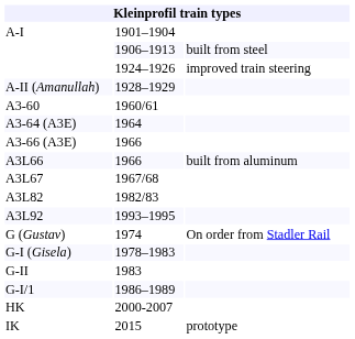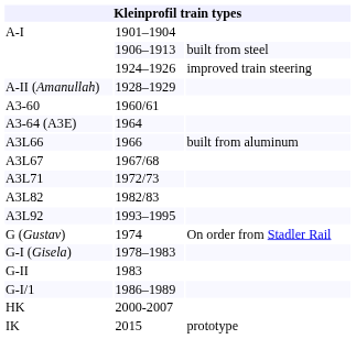 <table style="float: right; margin-left: 0.6em; width: 33%">
 <tr>
 <th colspan="3" style="background-color: #F0F0FF">Kleinprofil train types</th>
 </tr>
 <tr style="background-color: #FFFFFF">
 <td rowspan="3" style="vertical-align: top">A-I</td>
 <td style="vertical-align: top">1901–1904</td>
 <td></td>
 </tr>
 <tr style="background-color: #F8F8FF">
 <td style="vertical-align: top">1906–1913</td>
 <td style="vertical-align: top">built from steel</td>
 </tr>
 <tr style="background-color: #FFFFFF">
 <td style="vertical-align: top">1924–1926</td>
 <td style="vertical-align: top">improved train steering</td>
 </tr>
 <tr style="background-color: #F8F8FF">
 <td style="vertical-align: top">A-II (<em>Amanullah</em>)</td>
 <td style="vertical-align: top">1928–1929</td>
 <td style="vertical-align: top"></td>
 </tr>
 <tr style="background-color: #FFFFFF">
 <td style="vertical-align: top">A3-60</td>
 <td style="vertical-align: top">1960/61</td>
 <td style="vertical-align: top"></td>
 </tr>
 <tr style="background-color: #F8F8FF">
 <td style="vertical-align: top">A3-64 (A3E)</td>
 <td style="vertical-align: top">1964</td>
 <td style="vertical-align: top"></td>
 </tr>
-<tr style="background-color: #FFFFFF">
-<td style="vertical-align: top">A3-66 (A3E)</td>
-<td style="vertical-align: top">1966</td>
-<td style="vertical-align: top"></td>
-</tr>
 <tr style="background-color: #F8F8FF">
 <td style="vertical-align: top">A3L66</td>
 <td style="vertical-align: top">1966</td>
 <td style="vertical-align: top">built from aluminum</td>
 </tr>
 <tr style="background-color: #FFFFFF">
 <td style="vertical-align: top">A3L67</td>
 <td style="vertical-align: top">1967/68</td>
+<td style="vertical-align: top"></td>
+</tr>
+<tr style="background-color: #F8F8FF">
+<td style="vertical-align: top">A3L71</td>
+<td style="vertical-align: top">1972/73</td>
 <td style="vertical-align: top"></td>
 </tr>
 <tr style="background-color: #FFFFFF">
 <td style="vertical-align: top">A3L82</td>
 <td style="vertical-align: top">1982/83</td>
 <td style="vertical-align: top"></td>
 </tr>
 <tr style="background-color: #F8F8FF">
 <td style="vertical-align: top">A3L92</td>
 <td style="vertical-align: top">1993–1995</td>
 <td style="vertical-align: top"></td>
 </tr>
 <tr style="background-color: #FFFFFF">
 <td style="vertical-align: top">G (<em>Gustav</em>)</td>
 <td style="vertical-align: top">1974</td>
 <td style="vertical-align: top">On order from <a href='#'>Stadler Rail</a></td>
 </tr>
 <tr style="background-color: #F8F8FF">
 <td style="vertical-align: top">G-I (<em>Gisela</em>)</td>
 <td style="vertical-align: top">1978–1983</td>
 <td style="vertical-align: top"></td>
 </tr>
 <tr style="background-color: #FFFFFF">
 <td style="vertical-align: top">G-II</td>
 <td style="vertical-align: top">1983</td>
 <td style="vertical-align: top"></td>
 </tr>
 <tr style="background-color: #F8F8FF">
 <td style="vertical-align: top">G-I/1</td>
 <td style="vertical-align: top">1986–1989</td>
 <td style="vertical-align: top"></td>
 </tr>
 <tr style="background-color: #FFFFFF">
 <td style="vertical-align: top">HK</td>
 <td style="vertical-align: top">2000-2007</td>
 <td style="vertical-align: top"></td>
 </tr>
 <tr style="background-color: #FFFFFF">
 <td style="vertical-align: top">IK</td>
 <td style="vertical-align: top">2015</td>
 <td style="vertical-align: top">prototype</td>
 </tr>
 </table>
